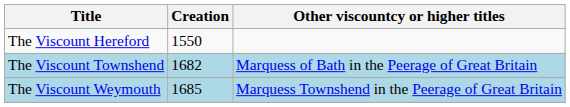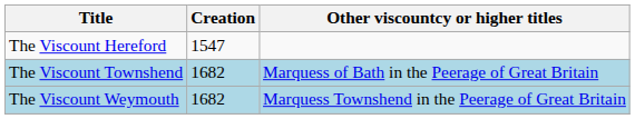 <table class="wikitable">
 <tr>
 <th>Title</th>
 <th>Creation</th>
 <th>Other viscountcy or higher titles</th>
 </tr>
 <tr>
 <td>The <a href='#'>Viscount Hereford</a></td>
-<td>1550</td>
+<td>1547</td>
 <td></td>
 </tr>
 <tr style="background:#ADD8E6;">
 <td>The <a href='#'>Viscount Townshend</a></td>
 <td>1682</td>
 <td><a href='#'>Marquess of Bath</a> in the <a href='#'>Peerage of Great Britain</a></td>
 </tr>
 <tr style="background:#ADD8E6;">
 <td>The <a href='#'>Viscount Weymouth</a></td>
-<td>1685</td>
+<td>1682</td>
 <td><a href='#'>Marquess Townshend</a> in the <a href='#'>Peerage of Great Britain</a></td>
 </tr>
 <tr>
 </tr>
 </table>
